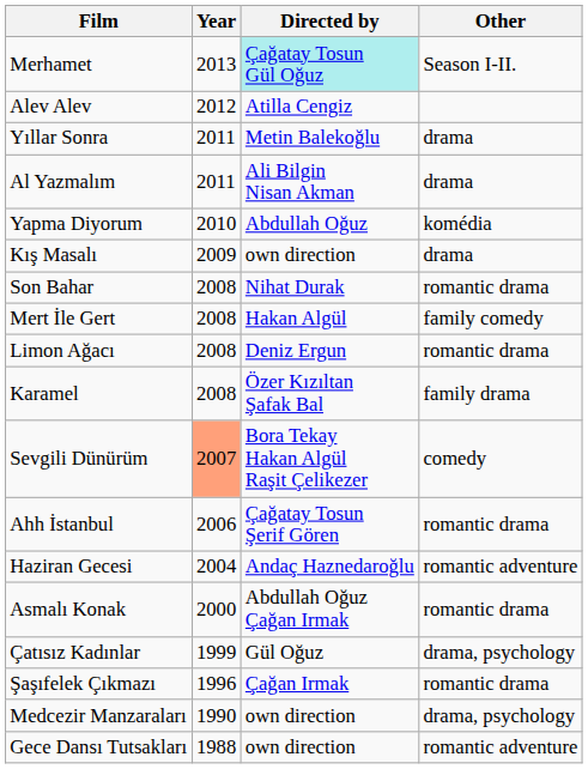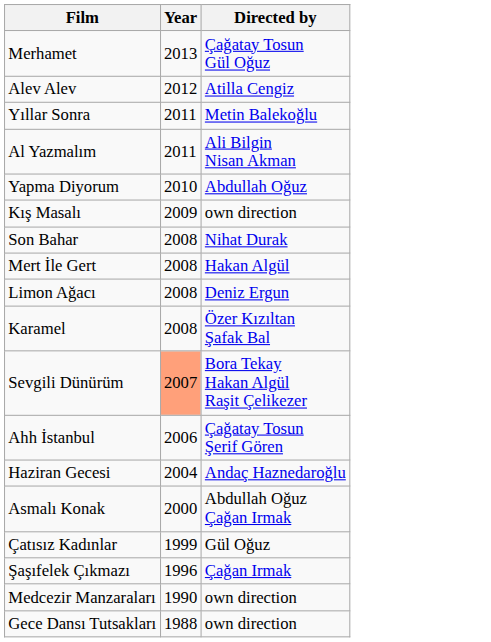 <table class="wikitable sortable">
 <tr>
 <th>Film</th>
 <th>Year</th>
 <th>Directed by</th>
-<th>Other</th>
 </tr>
 <tr>
 <td>Merhamet</td>
 <td>2013</td>
-<td style="background: paleturquoise;"><a href='#'>Çağatay Tosun</a><br><a href='#'>Gül Oğuz</a></td>
-<td>Season I-II.</td>
+<td><a href='#'>Çağatay Tosun</a><br><a href='#'>Gül Oğuz</a></td>
 </tr>
 <tr>
 <td>Alev Alev</td>
 <td>2012</td>
 <td><a href='#'>Atilla Cengiz</a></td>
-<td></td>
 </tr>
 <tr>
 <td>Yıllar Sonra</td>
 <td>2011</td>
 <td><a href='#'>Metin Balekoğlu</a></td>
-<td>drama</td>
 </tr>
 <tr>
 <td>Al Yazmalım</td>
 <td>2011</td>
 <td><a href='#'>Ali Bilgin</a><br><a href='#'>Nisan Akman</a></td>
-<td>drama</td>
 </tr>
 <tr>
 <td>Yapma Diyorum</td>
 <td>2010</td>
 <td><a href='#'>Abdullah Oğuz</a></td>
-<td>komédia</td>
 </tr>
 <tr>
 <td>Kış Masalı</td>
 <td>2009</td>
 <td>own direction</td>
-<td>drama</td>
 </tr>
 <tr>
 <td>Son Bahar</td>
 <td>2008</td>
 <td><a href='#'>Nihat Durak</a></td>
-<td>romantic drama</td>
 </tr>
 <tr>
 <td>Mert İle Gert</td>
 <td>2008</td>
 <td><a href='#'>Hakan Algül</a></td>
-<td>family comedy</td>
 </tr>
 <tr>
 <td>Limon Ağacı<br></td>
 <td>2008</td>
 <td><a href='#'>Deniz Ergun</a></td>
-<td>romantic drama</td>
 </tr>
 <tr>
 <td>Karamel</td>
 <td>2008</td>
 <td><a href='#'>Özer Kızıltan</a><br><a href='#'>Şafak Bal</a></td>
-<td>family drama</td>
 </tr>
 <tr>
 <td>Sevgili Dünürüm</td>
 <td style="background: lightsalmon;">2007</td>
 <td><a href='#'>Bora Tekay</a><br><a href='#'>Hakan Algül</a><br><a href='#'>Raşit Çelikezer</a></td>
-<td>comedy</td>
 </tr>
 <tr>
 <td>Ahh İstanbul</td>
 <td>2006</td>
 <td><a href='#'>Çağatay Tosun</a><br><a href='#'>Şerif Gören</a></td>
-<td>romantic drama</td>
 </tr>
 <tr>
 <td>Haziran Gecesi</td>
 <td>2004</td>
 <td><a href='#'>Andaç Haznedaroğlu</a></td>
-<td>romantic adventure</td>
 </tr>
 <tr>
 <td>Asmalı Konak</td>
 <td>2000</td>
 <td>Abdullah Oğuz<br><a href='#'>Çağan Irmak</a></td>
-<td>romantic drama</td>
 </tr>
 <tr>
 <td>Çatısız Kadınlar</td>
 <td>1999</td>
 <td>Gül Oğuz</td>
-<td>drama, psychology</td>
 </tr>
 <tr>
 <td>Şaşıfelek Çıkmazı</td>
 <td>1996</td>
 <td><a href='#'>Çağan Irmak</a></td>
-<td>romantic drama</td>
 </tr>
 <tr>
 <td>Medcezir Manzaraları</td>
 <td>1990</td>
 <td>own direction</td>
-<td>drama, psychology</td>
 </tr>
 <tr>
 <td>Gece Dansı Tutsakları</td>
 <td>1988</td>
 <td>own direction</td>
-<td>romantic adventure</td>
 </tr>
 </table>
